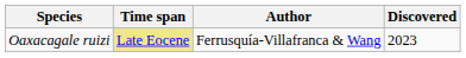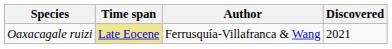 <table class="wikitable">
 <tr>
 <th>Species</th>
 <th>Time span</th>
 <th>Author</th>
 <th>Discovered</th>
 </tr>
 <tr>
 <td><em>Oaxacagale ruizi</em></td>
 <td style="background: khaki;"><a href='#'>Late Eocene</a></td>
 <td>Ferrusquía-Villafranca & <a href='#'>Wang</a></td>
-<td>2023</td>
+<td>2021</td>
 </tr>
 </table>
